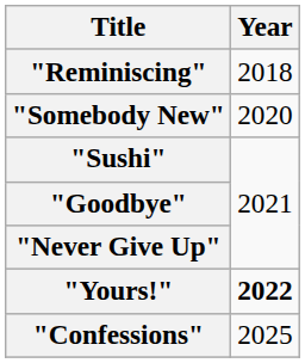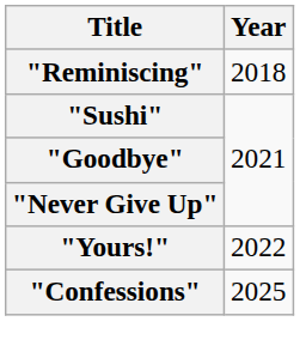 <table class="wikitable plainrowheaders" style="text-align:center;">
 <tr>
 <th scope="col">Title</th>
 <th scope="col">Year</th>
 </tr>
 <tr>
 <th scope="row">"Reminiscing"<br></th>
 <td>2018</td>
-</tr>
-<tr>
-<th scope="row">"Somebody New"<br></th>
-<td>2020</td>
 </tr>
 <tr>
 <th scope="row">"Sushi"<br></th>
 <td rowspan="3">2021</td>
 </tr>
 <tr>
 <th scope="row">"Goodbye"<br></th>
 </tr>
 <tr>
 <th scope="row">"Never Give Up"<br></th>
 </tr>
 <tr>
 <th scope="row">"Yours!"<br></th>
-<td><strong>2022</strong></td>
+<td>2022</td>
 </tr>
 <tr>
 <th scope="row">"Confessions"<br></th>
 <td>2025</td>
 </tr>
 </table>
